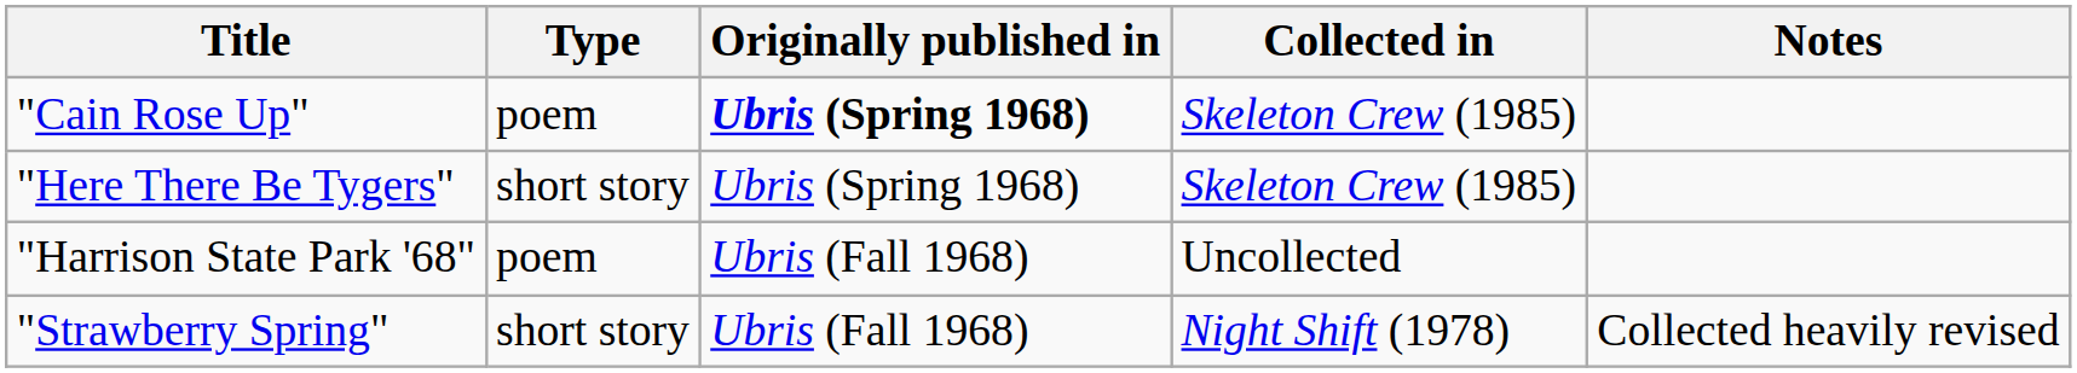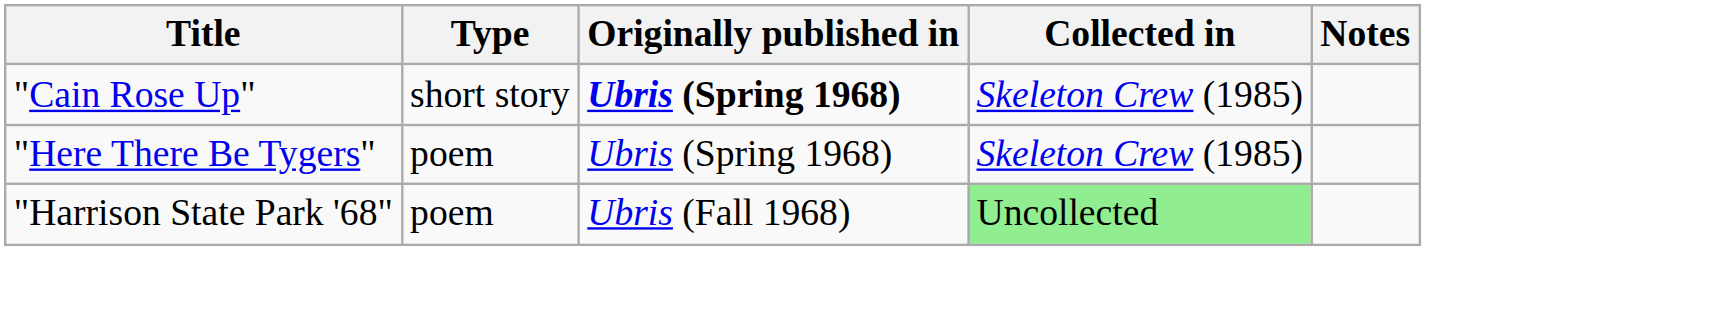 <table class="wikitable">
 <tr>
 <th>Title</th>
 <th>Type</th>
 <th>Originally published in</th>
 <th>Collected in</th>
 <th>Notes</th>
 </tr>
 <tr>
 <td>"<a href='#'>Cain Rose Up</a>"</td>
-<td>poem</td>
+<td>short story</td>
 <td><strong><em><a href='#'>Ubris</a></em> (Spring 1968)</strong></td>
 <td><em><a href='#'>Skeleton Crew</a></em> (1985)</td>
 <td></td>
 </tr>
 <tr>
 <td>"<a href='#'>Here There Be Tygers</a>"</td>
-<td>short story</td>
+<td>poem</td>
 <td><em><a href='#'>Ubris</a></em> (Spring 1968)</td>
 <td><em><a href='#'>Skeleton Crew</a></em> (1985)</td>
 <td></td>
 </tr>
 <tr>
 <td>"Harrison State Park '68"</td>
 <td>poem</td>
 <td><em><a href='#'>Ubris</a></em> (Fall 1968)</td>
-<td>Uncollected</td>
+<td style="background: lightgreen;">Uncollected</td>
 <td></td>
 </tr>
-<tr>
-<td>"<a href='#'>Strawberry Spring</a>"</td>
-<td>short story</td>
-<td><em><a href='#'>Ubris</a></em> (Fall 1968)</td>
-<td><em><a href='#'>Night Shift</a></em> (1978)</td>
-<td>Collected heavily revised</td>
-</tr>
 </table>
